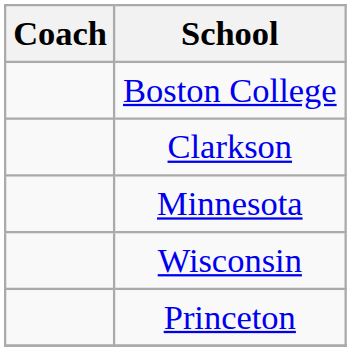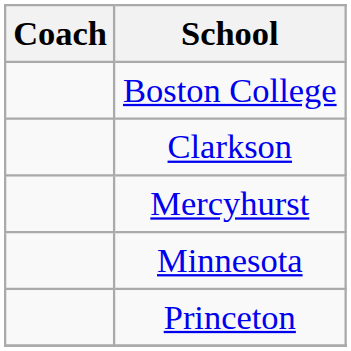 <table class="wikitable sortable" style="font-size: 95%;text-align: center;">
 <tr>
 <th>Coach</th>
 <th>School</th>
 </tr>
 <tr>
 <td><strong></strong></td>
 <td><a href='#'>Boston College</a></td>
 </tr>
 <tr>
 <td></td>
 <td><a href='#'>Clarkson</a></td>
 </tr>
 <tr>
 <td></td>
-<td><a href='#'>Minnesota</a></td>
+<td><a href='#'>Mercyhurst</a></td>
 </tr>
 <tr>
 <td></td>
-<td><a href='#'>Wisconsin</a></td>
+<td><a href='#'>Minnesota</a></td>
 </tr>
 <tr>
 <td></td>
 <td><a href='#'>Princeton</a></td>
 </tr>
 <tr>
 </tr>
 </table>
